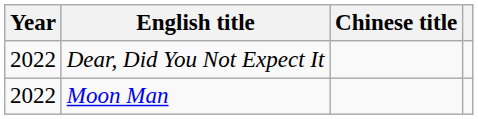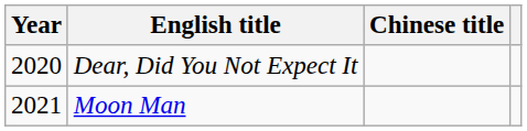 <table class="wikitable">
 <tr>
 <th>Year</th>
 <th>English title</th>
 <th>Chinese title</th>
 <th></th>
 </tr>
 <tr>
-<td>2022</td>
+<td>2020</td>
 <td><em>Dear, Did You Not Expect It</em></td>
 <td></td>
 <td></td>
 </tr>
 <tr>
-<td>2022</td>
+<td>2021</td>
 <td><em><a href='#'>Moon Man</a></em></td>
 <td></td>
 <td></td>
 </tr>
 </table>
